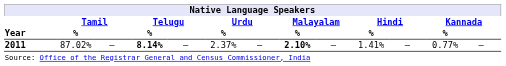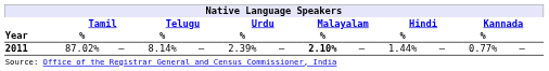 <table style="text-align: center; border-spacing: 0;">
 <tr>
 <th colspan="13" style="background: lavender; border-top:1px #aaa solid; border-right:1px #aaa solid; border-bottom:none; border-left:1px #aaa solid">Native Language Speakers</th>
 </tr>
 <tr>
 <th rowspan="2" style="width:6em; text-align:left; vertical-align:bottom; border-bottom:1px solid black;">Year</th>
 <th colspan="2"><a href='#'>Tamil</a></th>
 <th colspan="2"><a href='#'>Telugu</a></th>
 <th colspan="2"><a href='#'>Urdu</a></th>
 <th colspan="2"><a href='#'>Malayalam</a></th>
 <th colspan="2"><a href='#'>Hindi</a></th>
 <th colspan="2"><a href='#'>Kannada</a></th>
 </tr>
 <tr>
 <th scope="col" style="width:4em; border-bottom:1px solid black;">%</th>
 <th scope="col" style="width:4em; border-bottom:1px solid black; padding-right:0.25em;"></th>
 <th scope="col" style="width:4em; border-bottom:1px solid black;">%</th>
 <th scope="col" style="width:4em; border-bottom:1px solid black; padding-right:0.25em;"></th>
 <th scope="col" style="width:4em; border-bottom:1px solid black;">%</th>
 <th scope="col" style="width:4em; border-bottom:1px solid black; padding-right:0.25em;"></th>
 <th scope="col" style="width:4em; border-bottom:1px solid black;">%</th>
 <th scope="col" style="width:4em; border-bottom:1px solid black; padding-right:0.25em;"></th>
 <th scope="col" style="width:4em; border-bottom:1px solid black;">%</th>
 <th scope="col" style="width:4em; border-bottom:1px solid black; padding-right:0.25em;"></th>
 <th scope="col" style="width:4em; border-bottom:1px solid black;">%</th>
 <th scope="col" style="width:4em; border-bottom:1px solid black; padding-right:0.25em;"></th>
 </tr>
 <tr>
 <th style="text-align:left;">2011</th>
 <td>87.02%</td>
 <td style="padding-right:0.25em;">—</td>
-<td><strong>8.14%</strong></td>
+<td>8.14%</td>
 <td style="padding-right:0.25em;">—</td>
-<td>2.37%</td>
+<td>2.39%</td>
 <td style="padding-right:0.25em;">—</td>
 <td><strong>2.10%</strong></td>
 <td style="padding-right:0.25em;">—</td>
-<td>1.41%</td>
+<td>1.44%</td>
 <td style="padding-right:0.25em;">—</td>
 <td>0.77%</td>
 <td style="padding-right:0.25em;">—</td>
 </tr>
 <tr>
 <td colspan="13" style="text-align: left; border-top:1px solid black;"><small>Source: <a href='#'>Office of the Registrar General and Census Commissioner, India</a></small></td>
 </tr>
 </table>
